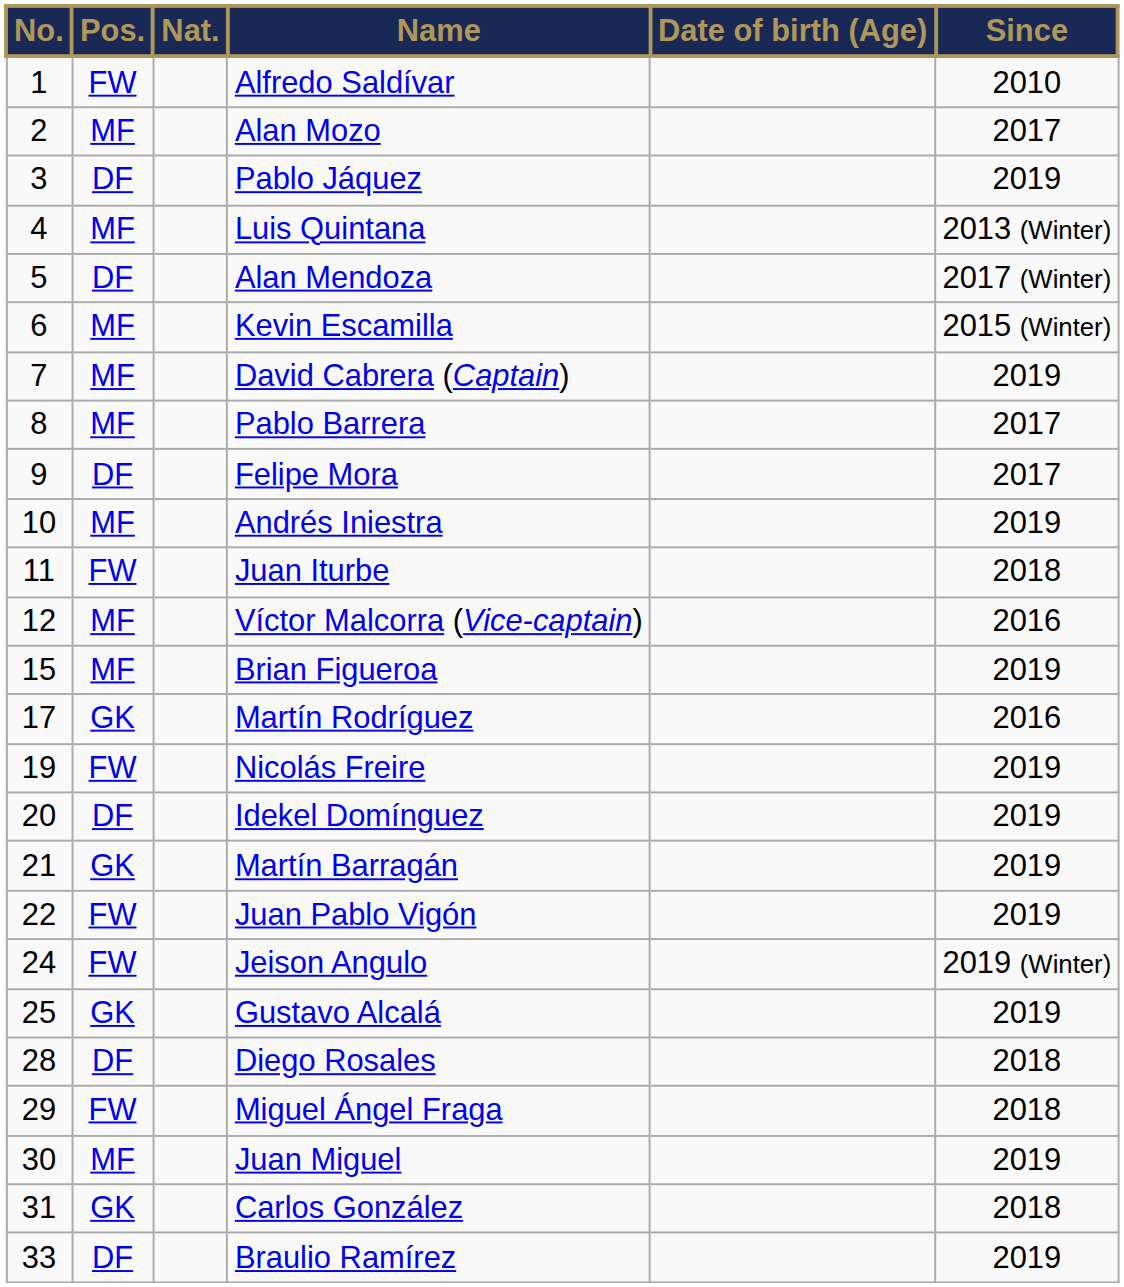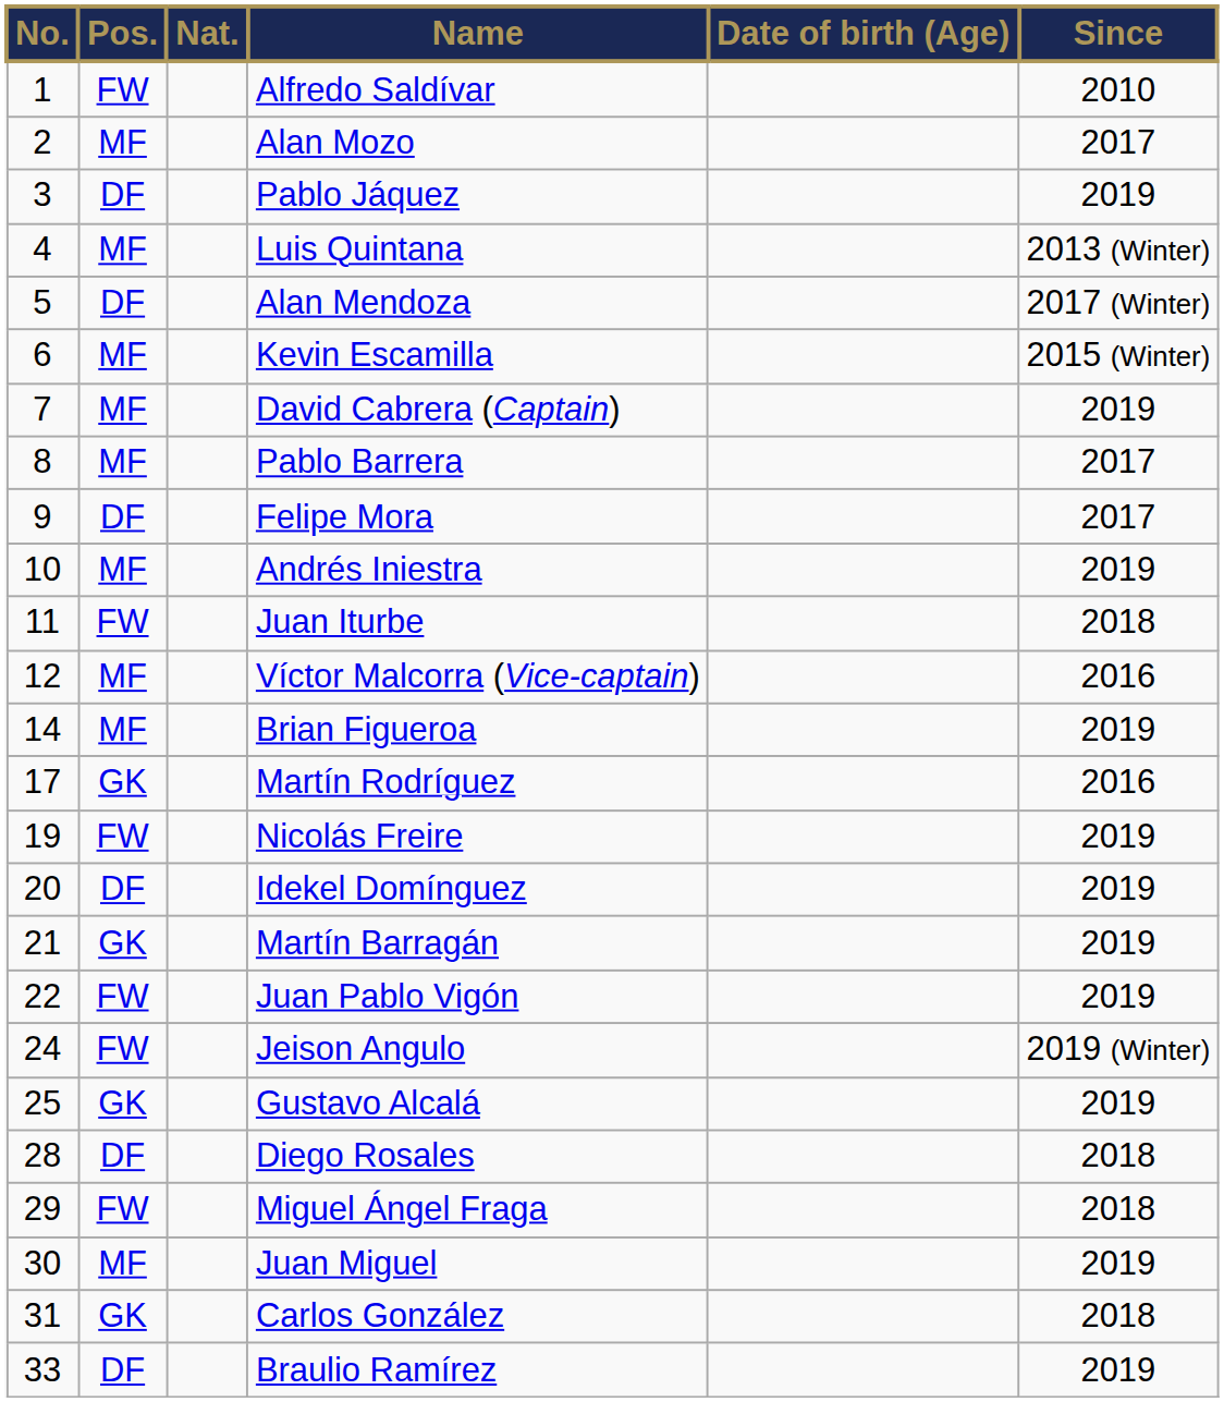 <table class="wikitable" style="text-align:center; font-size:100%">
 <tr>
 <th style="background:#1A2855; color:#AD9759; border:2px solid #AD9759;" scope=col>No.</th>
 <th style="background:#1A2855; color:#AD9759; border:2px solid #AD9759;" scope=col>Pos.</th>
 <th style="background:#1A2855; color:#AD9759; border:2px solid #AD9759;" scope=col>Nat.</th>
 <th style="background:#1A2855; color:#AD9759; border:2px solid #AD9759;" scope=col>Name</th>
 <th style="background:#1A2855; color:#AD9759; border:2px solid #AD9759;" scope=col>Date of birth (Age)</th>
 <th style="background:#1A2855; color:#AD9759; border:2px solid #AD9759;" scope=col>Since</th>
 </tr>
 <tr>
 <td>1</td>
 <td><a href='#'>FW</a></td>
 <td></td>
 <td align=left><a href='#'>Alfredo Saldívar</a></td>
 <td></td>
 <td>2010</td>
 </tr>
 <tr>
 <td>2</td>
 <td><a href='#'>MF</a></td>
 <td></td>
 <td align=left><a href='#'>Alan Mozo</a></td>
 <td></td>
 <td>2017</td>
 </tr>
 <tr>
 <td>3</td>
 <td><a href='#'>DF</a></td>
 <td></td>
 <td align=left><a href='#'>Pablo Jáquez</a></td>
 <td></td>
 <td>2019</td>
 </tr>
 <tr>
 <td>4</td>
 <td><a href='#'>MF</a></td>
 <td></td>
 <td align=left><a href='#'>Luis Quintana</a></td>
 <td></td>
 <td>2013 <small>(Winter)</small></td>
 </tr>
 <tr>
 <td>5</td>
 <td><a href='#'>DF</a></td>
 <td></td>
 <td align=left><a href='#'>Alan Mendoza</a></td>
 <td></td>
 <td>2017 <small>(Winter)</small></td>
 </tr>
 <tr>
 <td>6</td>
 <td><a href='#'>MF</a></td>
 <td></td>
 <td align=left><a href='#'>Kevin Escamilla</a></td>
 <td></td>
 <td>2015 <small>(Winter)</small></td>
 </tr>
 <tr>
 <td>7</td>
 <td><a href='#'>MF</a></td>
 <td></td>
 <td align=left><a href='#'>David Cabrera</a> (<em><a href='#'>Captain</a></em>)</td>
 <td></td>
 <td>2019</td>
 </tr>
 <tr>
 <td>8</td>
 <td><a href='#'>MF</a></td>
 <td></td>
 <td align=left><a href='#'>Pablo Barrera</a></td>
 <td></td>
 <td>2017</td>
 </tr>
 <tr>
 <td>9</td>
 <td><a href='#'>DF</a></td>
 <td></td>
 <td align=left><a href='#'>Felipe Mora</a></td>
 <td></td>
 <td>2017</td>
 </tr>
 <tr>
 <td>10</td>
 <td><a href='#'>MF</a></td>
 <td></td>
 <td align=left><a href='#'>Andrés Iniestra</a></td>
 <td></td>
 <td>2019</td>
 </tr>
 <tr>
 <td>11</td>
 <td><a href='#'>FW</a></td>
 <td></td>
 <td align=left><a href='#'>Juan Iturbe</a></td>
 <td></td>
 <td>2018</td>
 </tr>
 <tr>
 <td>12</td>
 <td><a href='#'>MF</a></td>
 <td></td>
 <td align=left><a href='#'>Víctor Malcorra</a> (<em><a href='#'>Vice-captain</a></em>)</td>
 <td></td>
 <td>2016</td>
 </tr>
 <tr>
-<td>15</td>
+<td>14</td>
 <td><a href='#'>MF</a></td>
 <td></td>
 <td align=left><a href='#'>Brian Figueroa</a></td>
 <td></td>
 <td>2019</td>
 </tr>
 <tr>
 <td>17</td>
 <td><a href='#'>GK</a></td>
 <td></td>
 <td align=left><a href='#'>Martín Rodríguez</a></td>
 <td></td>
 <td>2016</td>
 </tr>
 <tr>
 <td>19</td>
 <td><a href='#'>FW</a></td>
 <td></td>
 <td align=left><a href='#'>Nicolás Freire</a></td>
 <td></td>
 <td>2019</td>
 </tr>
 <tr>
 <td>20</td>
 <td><a href='#'>DF</a></td>
 <td></td>
 <td align=left><a href='#'>Idekel Domínguez</a></td>
 <td></td>
 <td>2019</td>
 </tr>
 <tr>
 <td>21</td>
 <td><a href='#'>GK</a></td>
 <td></td>
 <td align=left><a href='#'>Martín Barragán</a></td>
 <td></td>
 <td>2019</td>
 </tr>
 <tr>
 <td>22</td>
 <td><a href='#'>FW</a></td>
 <td></td>
 <td align=left><a href='#'>Juan Pablo Vigón</a></td>
 <td></td>
 <td>2019</td>
 </tr>
 <tr>
 <td>24</td>
 <td><a href='#'>FW</a></td>
 <td></td>
 <td align=left><a href='#'>Jeison Angulo</a></td>
 <td></td>
 <td>2019 <small>(Winter)</small></td>
 </tr>
 <tr>
 <td>25</td>
 <td><a href='#'>GK</a></td>
 <td></td>
 <td align=left><a href='#'>Gustavo Alcalá</a></td>
 <td></td>
 <td>2019</td>
 </tr>
 <tr>
 <td>28</td>
 <td><a href='#'>DF</a></td>
 <td></td>
 <td align=left><a href='#'>Diego Rosales</a></td>
 <td></td>
 <td>2018</td>
 </tr>
 <tr>
 <td>29</td>
 <td><a href='#'>FW</a></td>
 <td></td>
 <td align=left><a href='#'>Miguel Ángel Fraga</a></td>
 <td></td>
 <td>2018</td>
 </tr>
 <tr>
 <td>30</td>
 <td><a href='#'>MF</a></td>
 <td></td>
 <td align=left><a href='#'>Juan Miguel</a></td>
 <td></td>
 <td>2019</td>
 </tr>
 <tr>
 <td>31</td>
 <td><a href='#'>GK</a></td>
 <td></td>
 <td align=left><a href='#'>Carlos González</a></td>
 <td></td>
 <td>2018</td>
 </tr>
 <tr>
 <td>33</td>
 <td><a href='#'>DF</a></td>
 <td></td>
 <td align=left><a href='#'>Braulio Ramírez</a></td>
 <td></td>
 <td>2019</td>
 </tr>
 <tr>
 </tr>
 </table>
